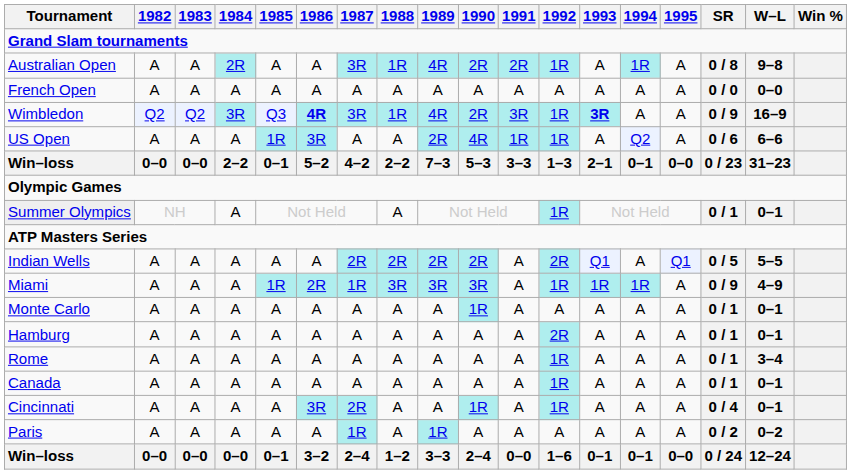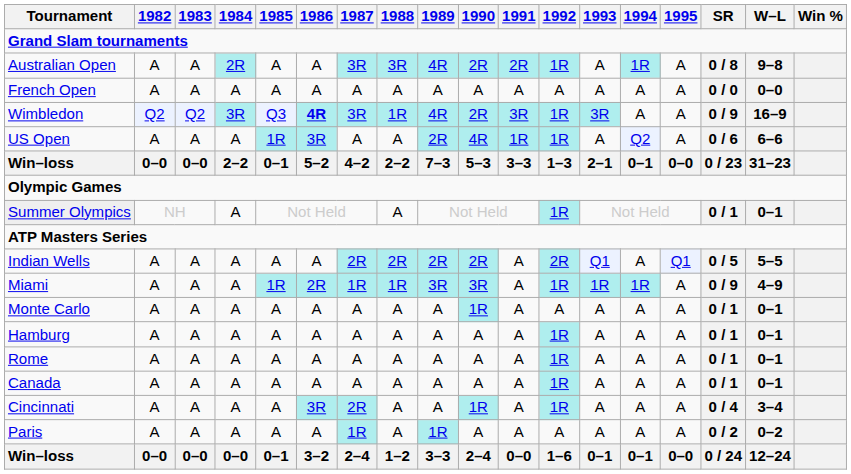 <table class=wikitable style=text-align:center;font-size:97%>
 <tr>
 <th>Tournament</th>
 <th><a href='#'>1982</a></th>
 <th><a href='#'>1983</a></th>
 <th><a href='#'>1984</a></th>
 <th><a href='#'>1985</a></th>
 <th><a href='#'>1986</a></th>
 <th><a href='#'>1987</a></th>
 <th><a href='#'>1988</a></th>
 <th><a href='#'>1989</a></th>
 <th><a href='#'>1990</a></th>
 <th><a href='#'>1991</a></th>
 <th><a href='#'>1992</a></th>
 <th><a href='#'>1993</a></th>
 <th><a href='#'>1994</a></th>
 <th><a href='#'>1995</a></th>
 <th>SR</th>
 <th>W–L</th>
 <th>Win %</th>
 </tr>
 <tr>
 <td colspan=23 align=left><strong><a href='#'>Grand Slam tournaments</a></strong></td>
 </tr>
 <tr>
 <td align=left><a href='#'>Australian Open</a></td>
 <td>A</td>
 <td>A</td>
 <td bgcolor=afeeee><a href='#'>2R</a></td>
 <td>A</td>
 <td>A</td>
 <td bgcolor=afeeee><a href='#'>3R</a></td>
-<td bgcolor=afeeee><a href='#'>1R</a></td>
+<td bgcolor=afeeee><a href='#'>3R</a></td>
 <td bgcolor=afeeee><a href='#'>4R</a></td>
 <td bgcolor=afeeee><a href='#'>2R</a></td>
 <td bgcolor=afeeee><a href='#'>2R</a></td>
 <td bgcolor=afeeee><a href='#'>1R</a></td>
 <td>A</td>
 <td bgcolor=afeeee><a href='#'>1R</a></td>
 <td>A</td>
 <th>0 / 8</th>
 <th>9–8</th>
 <th></th>
 </tr>
 <tr>
 <td align=left><a href='#'>French Open</a></td>
 <td>A</td>
 <td>A</td>
 <td>A</td>
 <td>A</td>
 <td>A</td>
 <td>A</td>
 <td>A</td>
 <td>A</td>
 <td>A</td>
 <td>A</td>
 <td>A</td>
 <td>A</td>
 <td>A</td>
 <td>A</td>
 <th>0 / 0</th>
 <th>0–0</th>
 <th></th>
 </tr>
 <tr>
 <td align=left><a href='#'>Wimbledon</a></td>
 <td bgcolor=ecf2ff><a href='#'>Q2</a></td>
 <td bgcolor=ecf2ff><a href='#'>Q2</a></td>
 <td bgcolor=afeeee><a href='#'>3R</a></td>
 <td bgcolor=ecf2ff><a href='#'>Q3</a></td>
 <td bgcolor=afeeee><strong><a href='#'>4R</a></strong></td>
 <td bgcolor=afeeee><a href='#'>3R</a></td>
 <td bgcolor=afeeee><a href='#'>1R</a></td>
 <td bgcolor=afeeee><a href='#'>4R</a></td>
 <td bgcolor=afeeee><a href='#'>2R</a></td>
 <td bgcolor=afeeee><a href='#'>3R</a></td>
 <td bgcolor=afeeee><a href='#'>1R</a></td>
-<td bgcolor=afeeee><strong><a href='#'>3R</a></strong></td>
+<td bgcolor=afeeee><a href='#'>3R</a></td>
 <td>A</td>
 <td>A</td>
 <th>0 / 9</th>
 <th>16–9</th>
 <th></th>
 </tr>
 <tr>
 <td align=left><a href='#'>US Open</a></td>
 <td>A</td>
 <td>A</td>
 <td>A</td>
 <td bgcolor=afeeee><a href='#'>1R</a></td>
 <td bgcolor=afeeee><a href='#'>3R</a></td>
 <td>A</td>
 <td>A</td>
 <td bgcolor=afeeee><a href='#'>2R</a></td>
 <td bgcolor=afeeee><a href='#'>4R</a></td>
 <td bgcolor=afeeee><a href='#'>1R</a></td>
 <td bgcolor=afeeee><a href='#'>1R</a></td>
 <td>A</td>
 <td bgcolor=ecf2ff><a href='#'>Q2</a></td>
 <td>A</td>
 <th>0 / 6</th>
 <th>6–6</th>
 <th></th>
 </tr>
 <tr>
 <th style=text-align:left>Win–loss</th>
 <th>0–0</th>
 <th>0–0</th>
 <th>2–2</th>
 <th>0–1</th>
 <th>5–2</th>
 <th>4–2</th>
 <th>2–2</th>
 <th>7–3</th>
 <th>5–3</th>
 <th>3–3</th>
 <th>1–3</th>
 <th>2–1</th>
 <th>0–1</th>
 <th>0–0</th>
 <th>0 / 23</th>
 <th>31–23</th>
 <th></th>
 </tr>
 <tr>
 <td colspan=22 align=left><strong>Olympic Games</strong></td>
 </tr>
 <tr>
 <td style=background:#EFEFEF align=left><a href='#'>Summer Olympics</a></td>
 <td colspan=2 style=color:#cccccc>NH</td>
 <td>A</td>
 <td colspan=3 style=color:#cccccc>Not Held</td>
 <td>A</td>
 <td colspan=3 style=color:#cccccc>Not Held</td>
 <td style=background:#afeeee><a href='#'>1R</a></td>
 <td colspan=3 style=color:#cccccc>Not Held</td>
 <th>0 / 1</th>
 <th>0–1</th>
 <th></th>
 </tr>
 <tr>
 <td colspan=23 align=left><strong>ATP Masters Series</strong></td>
 </tr>
 <tr>
 <td align=left><a href='#'>Indian Wells</a></td>
 <td>A</td>
 <td>A</td>
 <td>A</td>
 <td>A</td>
 <td>A</td>
 <td bgcolor=afeeee><a href='#'>2R</a></td>
 <td bgcolor=afeeee><a href='#'>2R</a></td>
 <td bgcolor=afeeee><a href='#'>2R</a></td>
 <td bgcolor=afeeee><a href='#'>2R</a></td>
 <td>A</td>
 <td bgcolor=afeeee><a href='#'>2R</a></td>
 <td bgcolor=ecf2ff><a href='#'>Q1</a></td>
 <td>A</td>
 <td bgcolor=ecf2ff><a href='#'>Q1</a></td>
 <th>0 / 5</th>
 <th>5–5</th>
 <th></th>
 </tr>
 <tr>
 <td align=left><a href='#'>Miami</a></td>
 <td>A</td>
 <td>A</td>
 <td>A</td>
 <td bgcolor=afeeee><a href='#'>1R</a></td>
 <td bgcolor=afeeee><a href='#'>2R</a></td>
 <td bgcolor=afeeee><a href='#'>1R</a></td>
-<td bgcolor=afeeee><a href='#'>3R</a></td>
+<td bgcolor=afeeee><a href='#'>1R</a></td>
 <td bgcolor=afeeee><a href='#'>3R</a></td>
 <td bgcolor=afeeee><a href='#'>3R</a></td>
 <td>A</td>
 <td bgcolor=afeeee><a href='#'>1R</a></td>
 <td bgcolor=afeeee><a href='#'>1R</a></td>
 <td bgcolor=afeeee><a href='#'>1R</a></td>
 <td>A</td>
 <th>0 / 9</th>
 <th>4–9</th>
 <th></th>
 </tr>
 <tr>
 <td align=left><a href='#'>Monte Carlo</a></td>
 <td>A</td>
 <td>A</td>
 <td>A</td>
 <td>A</td>
 <td>A</td>
 <td>A</td>
 <td>A</td>
 <td>A</td>
 <td bgcolor=afeeee><a href='#'>1R</a></td>
 <td>A</td>
 <td>A</td>
 <td>A</td>
 <td>A</td>
 <td>A</td>
 <th>0 / 1</th>
 <th>0–1</th>
 <th></th>
 </tr>
 <tr>
 <td align=left><a href='#'>Hamburg</a></td>
 <td>A</td>
 <td>A</td>
 <td>A</td>
 <td>A</td>
 <td>A</td>
 <td>A</td>
 <td>A</td>
 <td>A</td>
 <td>A</td>
 <td>A</td>
-<td bgcolor=afeeee><a href='#'>2R</a></td>
+<td bgcolor=afeeee><a href='#'>1R</a></td>
 <td>A</td>
 <td>A</td>
 <td>A</td>
 <th>0 / 1</th>
 <th>0–1</th>
 <th></th>
 </tr>
 <tr>
 <td align=left><a href='#'>Rome</a></td>
 <td>A</td>
 <td>A</td>
 <td>A</td>
 <td>A</td>
 <td>A</td>
 <td>A</td>
 <td>A</td>
 <td>A</td>
 <td>A</td>
 <td>A</td>
 <td bgcolor=afeeee><a href='#'>1R</a></td>
 <td>A</td>
 <td>A</td>
 <td>A</td>
 <th>0 / 1</th>
-<th>3–4</th>
+<th>0–1</th>
 <th></th>
 </tr>
 <tr>
 <td align=left><a href='#'>Canada</a></td>
 <td>A</td>
 <td>A</td>
 <td>A</td>
 <td>A</td>
 <td>A</td>
 <td>A</td>
 <td>A</td>
 <td>A</td>
 <td>A</td>
 <td>A</td>
 <td bgcolor=afeeee><a href='#'>1R</a></td>
 <td>A</td>
 <td>A</td>
 <td>A</td>
 <th>0 / 1</th>
 <th>0–1</th>
 <th></th>
 </tr>
 <tr>
 <td align=left><a href='#'>Cincinnati</a></td>
 <td>A</td>
 <td>A</td>
 <td>A</td>
 <td>A</td>
 <td bgcolor=afeeee><a href='#'>3R</a></td>
 <td bgcolor=afeeee><a href='#'>2R</a></td>
 <td>A</td>
 <td>A</td>
 <td bgcolor=afeeee><a href='#'>1R</a></td>
 <td>A</td>
 <td bgcolor=afeeee><a href='#'>1R</a></td>
 <td>A</td>
 <td>A</td>
 <td>A</td>
 <th>0 / 4</th>
-<th>0–1</th>
+<th>3–4</th>
 <th></th>
 </tr>
 <tr>
 <td align=left><a href='#'>Paris</a></td>
 <td>A</td>
 <td>A</td>
 <td>A</td>
 <td>A</td>
 <td>A</td>
 <td bgcolor=afeeee><a href='#'>1R</a></td>
 <td>A</td>
 <td bgcolor=afeeee><a href='#'>1R</a></td>
 <td>A</td>
 <td>A</td>
 <td>A</td>
 <td>A</td>
 <td>A</td>
 <td>A</td>
 <th>0 / 2</th>
 <th>0–2</th>
 <th></th>
 </tr>
 <tr>
 <th style=text-align:left>Win–loss</th>
 <th>0–0</th>
 <th>0–0</th>
 <th>0–0</th>
 <th>0–1</th>
 <th>3–2</th>
 <th>2–4</th>
 <th>1–2</th>
 <th>3–3</th>
 <th>2–4</th>
 <th>0–0</th>
 <th>1–6</th>
 <th>0–1</th>
 <th>0–1</th>
 <th>0–0</th>
 <th>0 / 24</th>
 <th>12–24</th>
 <th></th>
 </tr>
 </table>
